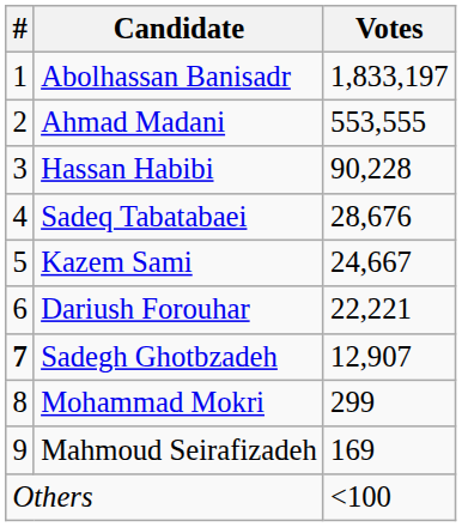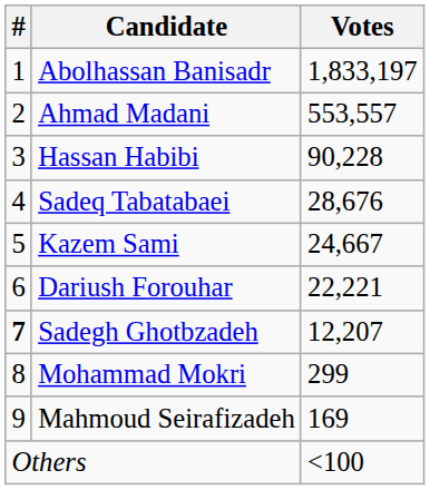 <table class="wikitable">
 <tr>
 <th>#</th>
 <th>Candidate</th>
 <th>Votes</th>
 </tr>
 <tr>
 <td>1</td>
 <td><a href='#'>Abolhassan Banisadr</a></td>
 <td>1,833,197</td>
 </tr>
 <tr>
 <td>2</td>
 <td><a href='#'>Ahmad Madani</a></td>
-<td>553,555</td>
+<td>553,557</td>
 </tr>
 <tr>
 <td>3</td>
 <td><a href='#'>Hassan Habibi</a></td>
 <td>90,228</td>
 </tr>
 <tr>
 <td>4</td>
 <td><a href='#'>Sadeq Tabatabaei</a></td>
 <td>28,676</td>
 </tr>
 <tr>
 <td>5</td>
 <td><a href='#'>Kazem Sami</a></td>
 <td>24,667</td>
 </tr>
 <tr>
 <td>6</td>
 <td><a href='#'>Dariush Forouhar</a></td>
 <td>22,221</td>
 </tr>
 <tr>
 <td><strong>7</strong></td>
 <td><a href='#'>Sadegh Ghotbzadeh</a></td>
-<td>12,907</td>
+<td>12,207</td>
 </tr>
 <tr>
 <td>8</td>
 <td><a href='#'>Mohammad Mokri</a></td>
 <td>299</td>
 </tr>
 <tr>
 <td>9</td>
 <td>Mahmoud Seirafizadeh</td>
 <td>169</td>
 </tr>
 <tr>
 <td colspan=2><em>Others</em></td>
 <td><100</td>
 </tr>
 </table>
